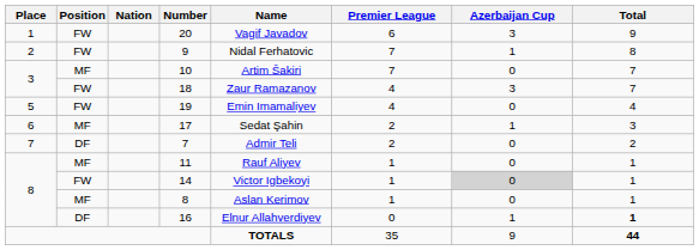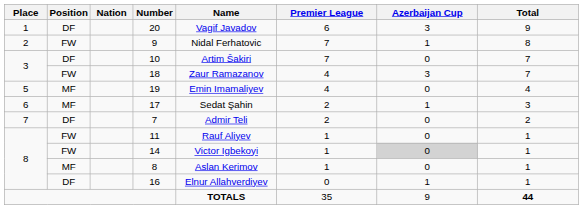 <table class="wikitable" style="font-size: 95%; text-align: center;">
 <tr>
 <th width=60>Place</th>
 <th width=60>Position</th>
 <th width=60>Nation</th>
 <th width=60>Number</th>
 <th width=150>Name</th>
 <th width=150><a href='#'>Premier League</a></th>
 <th width=150><a href='#'>Azerbaijan Cup</a></th>
 <th width=150>Total</th>
 </tr>
 <tr>
 <td>1</td>
-<td>FW</td>
+<td>DF</td>
 <td></td>
 <td>20</td>
 <td><a href='#'>Vagif Javadov</a></td>
 <td>6</td>
 <td>3</td>
 <td>9</td>
 </tr>
 <tr>
 <td>2</td>
 <td>FW</td>
 <td></td>
 <td>9</td>
 <td>Nidal Ferhatovic</td>
 <td>7</td>
 <td>1</td>
 <td>8</td>
 </tr>
 <tr>
 <td rowspan="2">3</td>
-<td>MF</td>
+<td>DF</td>
 <td></td>
 <td>10</td>
 <td><a href='#'>Artim Šakiri</a></td>
 <td>7</td>
 <td>0</td>
 <td>7</td>
 </tr>
 <tr>
 <td>FW</td>
 <td></td>
 <td>18</td>
 <td><a href='#'>Zaur Ramazanov</a></td>
 <td>4</td>
 <td>3</td>
 <td>7</td>
 </tr>
 <tr>
 <td>5</td>
-<td>FW</td>
+<td>MF</td>
 <td></td>
 <td>19</td>
 <td><a href='#'>Emin Imamaliyev</a></td>
 <td>4</td>
 <td>0</td>
 <td>4</td>
 </tr>
 <tr>
 <td>6</td>
 <td>MF</td>
 <td></td>
 <td>17</td>
 <td>Sedat Şahin</td>
 <td>2</td>
 <td>1</td>
 <td>3</td>
 </tr>
 <tr>
 <td>7</td>
 <td>DF</td>
 <td></td>
 <td>7</td>
 <td><a href='#'>Admir Teli</a></td>
 <td>2</td>
 <td>0</td>
 <td>2</td>
 </tr>
 <tr>
 <td rowspan="4">8</td>
-<td>MF</td>
+<td>FW</td>
 <td></td>
 <td>11</td>
 <td><a href='#'>Rauf Aliyev</a></td>
 <td>1</td>
 <td>0</td>
 <td>1</td>
 </tr>
 <tr>
 <td>FW</td>
 <td></td>
 <td>14</td>
 <td><a href='#'>Victor Igbekoyi</a></td>
 <td>1</td>
 <td style="background: lightgrey;">0</td>
 <td>1</td>
 </tr>
 <tr>
 <td>MF</td>
 <td></td>
 <td>8</td>
 <td><a href='#'>Aslan Kerimov</a></td>
 <td>1</td>
 <td>0</td>
 <td>1</td>
 </tr>
 <tr>
 <td>DF</td>
 <td></td>
 <td>16</td>
 <td><a href='#'>Elnur Allahverdiyev</a></td>
 <td>0</td>
 <td>1</td>
-<td><strong>1</strong></td>
+<td>1</td>
 </tr>
 <tr>
 <td colspan="4"></td>
 <td><strong>TOTALS</strong></td>
 <td>35</td>
 <td>9</td>
 <td><strong>44</strong></td>
 </tr>
 </table>
